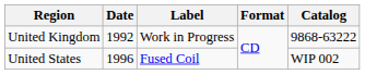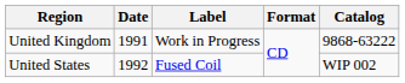 <table class="wikitable">
 <tr>
 <th>Region</th>
 <th>Date</th>
 <th>Label</th>
 <th>Format</th>
 <th>Catalog</th>
 </tr>
 <tr>
 <td>United Kingdom</td>
-<td>1992</td>
+<td>1991</td>
 <td>Work in Progress</td>
 <td rowspan="2"><a href='#'>CD</a></td>
 <td>9868-63222</td>
 </tr>
 <tr>
 <td>United States</td>
-<td>1996</td>
+<td>1992</td>
 <td><a href='#'>Fused Coil</a></td>
 <td>WIP 002</td>
 </tr>
 </table>
